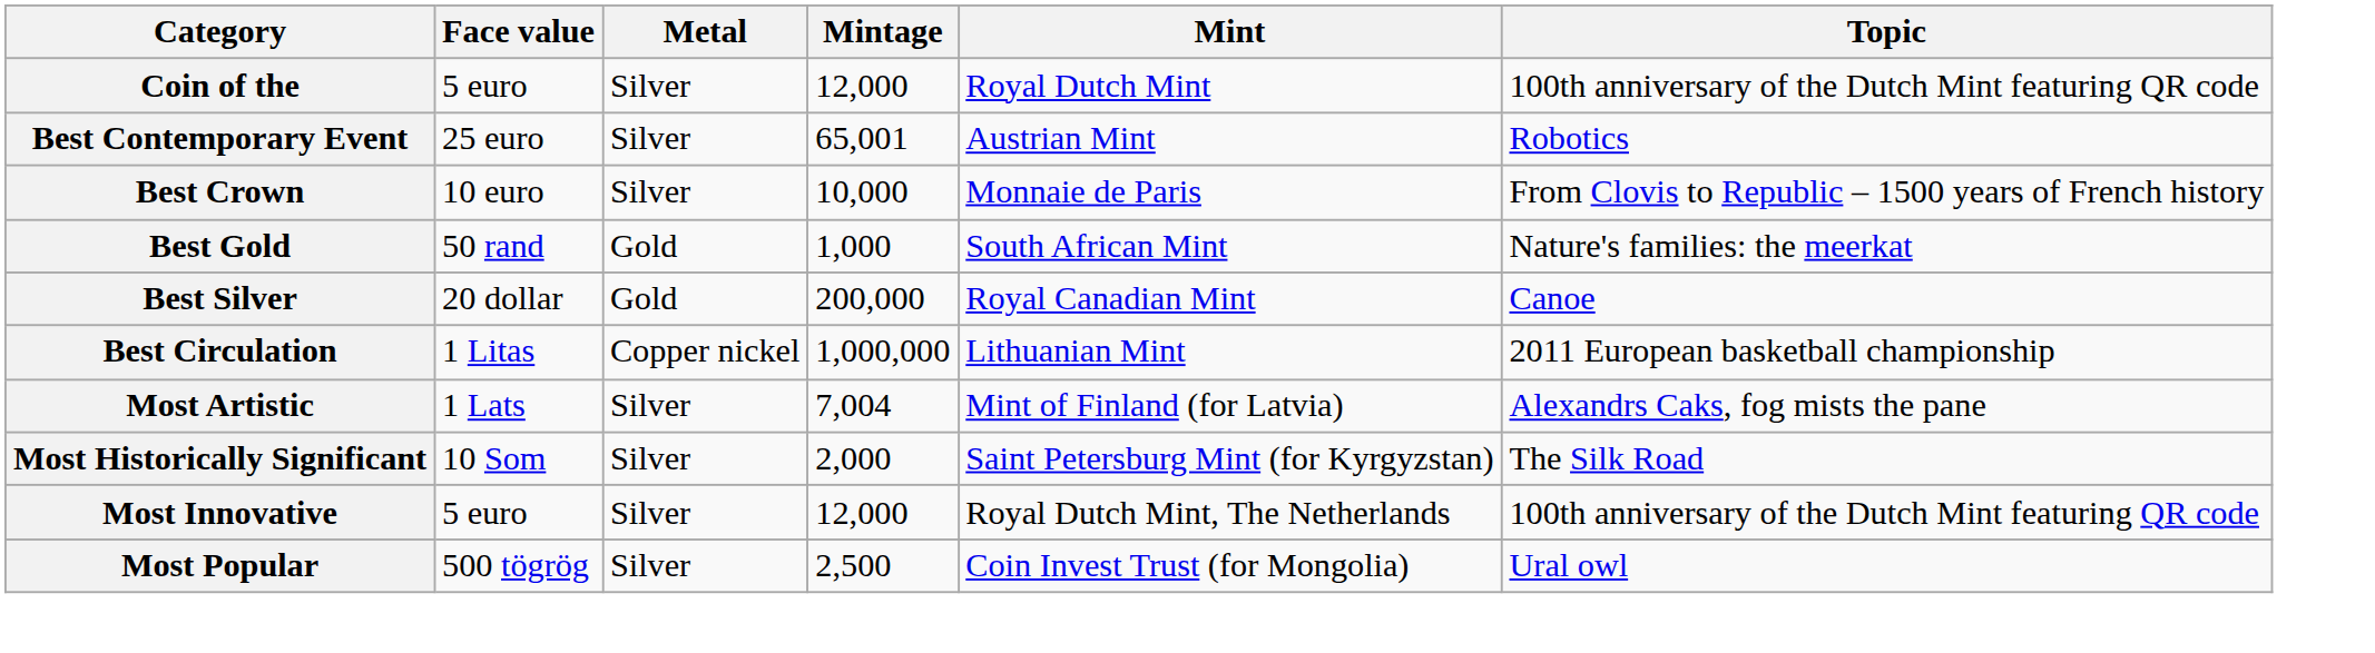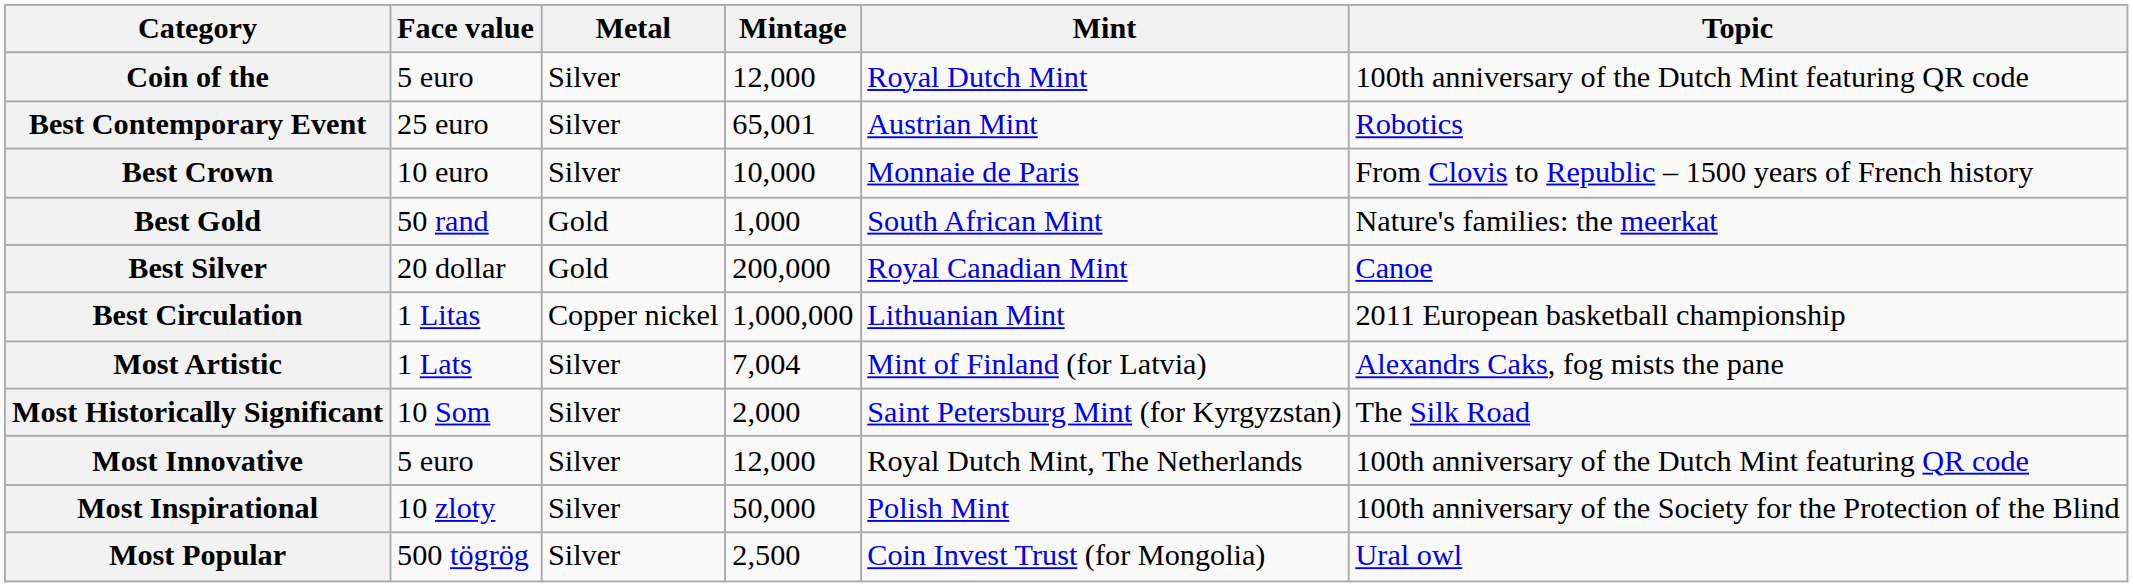 <table class="wikitable plainrowheaders">
 <tr>
 <th>Category</th>
 <th>Face value</th>
 <th>Metal</th>
 <th>Mintage</th>
 <th>Mint</th>
 <th>Topic</th>
 </tr>
 <tr>
 <th scope="row">Coin of the</th>
 <td>5 euro</td>
 <td>Silver</td>
 <td>12,000</td>
 <td><a href='#'>Royal Dutch Mint</a></td>
 <td>100th anniversary of the Dutch Mint featuring QR code</td>
 </tr>
 <tr>
 <th scope="row">Best Contemporary Event</th>
 <td>25 euro</td>
 <td>Silver</td>
 <td>65,001</td>
 <td><a href='#'>Austrian Mint</a></td>
 <td><a href='#'>Robotics</a></td>
 </tr>
 <tr>
 <th scope="row">Best Crown</th>
 <td>10 euro</td>
 <td>Silver</td>
 <td>10,000</td>
 <td><a href='#'>Monnaie de Paris</a></td>
 <td>From <a href='#'>Clovis</a> to <a href='#'>Republic</a> – 1500 years of French history</td>
 </tr>
 <tr>
 <th scope="row">Best Gold</th>
 <td>50 <a href='#'>rand</a></td>
 <td>Gold</td>
 <td>1,000</td>
 <td><a href='#'>South African Mint</a></td>
 <td>Nature's families: the <a href='#'>meerkat</a></td>
 </tr>
 <tr>
 <th scope="row">Best Silver</th>
 <td>20 dollar</td>
 <td>Gold</td>
 <td>200,000</td>
 <td><a href='#'>Royal Canadian Mint</a></td>
 <td><a href='#'>Canoe</a></td>
 </tr>
 <tr>
 <th scope="row">Best Circulation</th>
 <td>1 <a href='#'>Litas</a></td>
 <td>Copper nickel</td>
 <td>1,000,000</td>
 <td><a href='#'>Lithuanian Mint</a></td>
 <td>2011 European basketball championship</td>
 </tr>
 <tr>
 <th scope="row">Most Artistic</th>
 <td>1 <a href='#'>Lats</a></td>
 <td>Silver</td>
 <td>7,004</td>
 <td><a href='#'>Mint of Finland</a> (for Latvia)</td>
 <td><a href='#'>Alexandrs Caks</a>, fog mists the pane</td>
 </tr>
 <tr>
 <th scope="row">Most Historically Significant</th>
 <td>10 <a href='#'>Som</a></td>
 <td>Silver</td>
 <td>2,000</td>
 <td><a href='#'>Saint Petersburg Mint</a> (for Kyrgyzstan)</td>
 <td>The <a href='#'>Silk Road</a></td>
 </tr>
 <tr>
 <th scope="row">Most Innovative</th>
 <td>5 euro</td>
 <td>Silver</td>
 <td>12,000</td>
 <td>Royal Dutch Mint, The Netherlands</td>
 <td>100th anniversary of the Dutch Mint featuring <a href='#'>QR code</a></td>
 </tr>
 <tr>
+<th scope="row">Most Inspirational</th>
+<td>10 <a href='#'>zloty</a></td>
+<td>Silver</td>
+<td>50,000</td>
+<td><a href='#'>Polish Mint</a></td>
+<td>100th anniversary of the Society for the Protection of the Blind</td>
+</tr>
+<tr>
 <th scope="row">Most Popular</th>
 <td>500 <a href='#'>tögrög</a></td>
 <td>Silver</td>
 <td>2,500</td>
 <td><a href='#'>Coin Invest Trust</a> (for Mongolia)</td>
 <td><a href='#'>Ural owl</a></td>
 </tr>
 </table>
